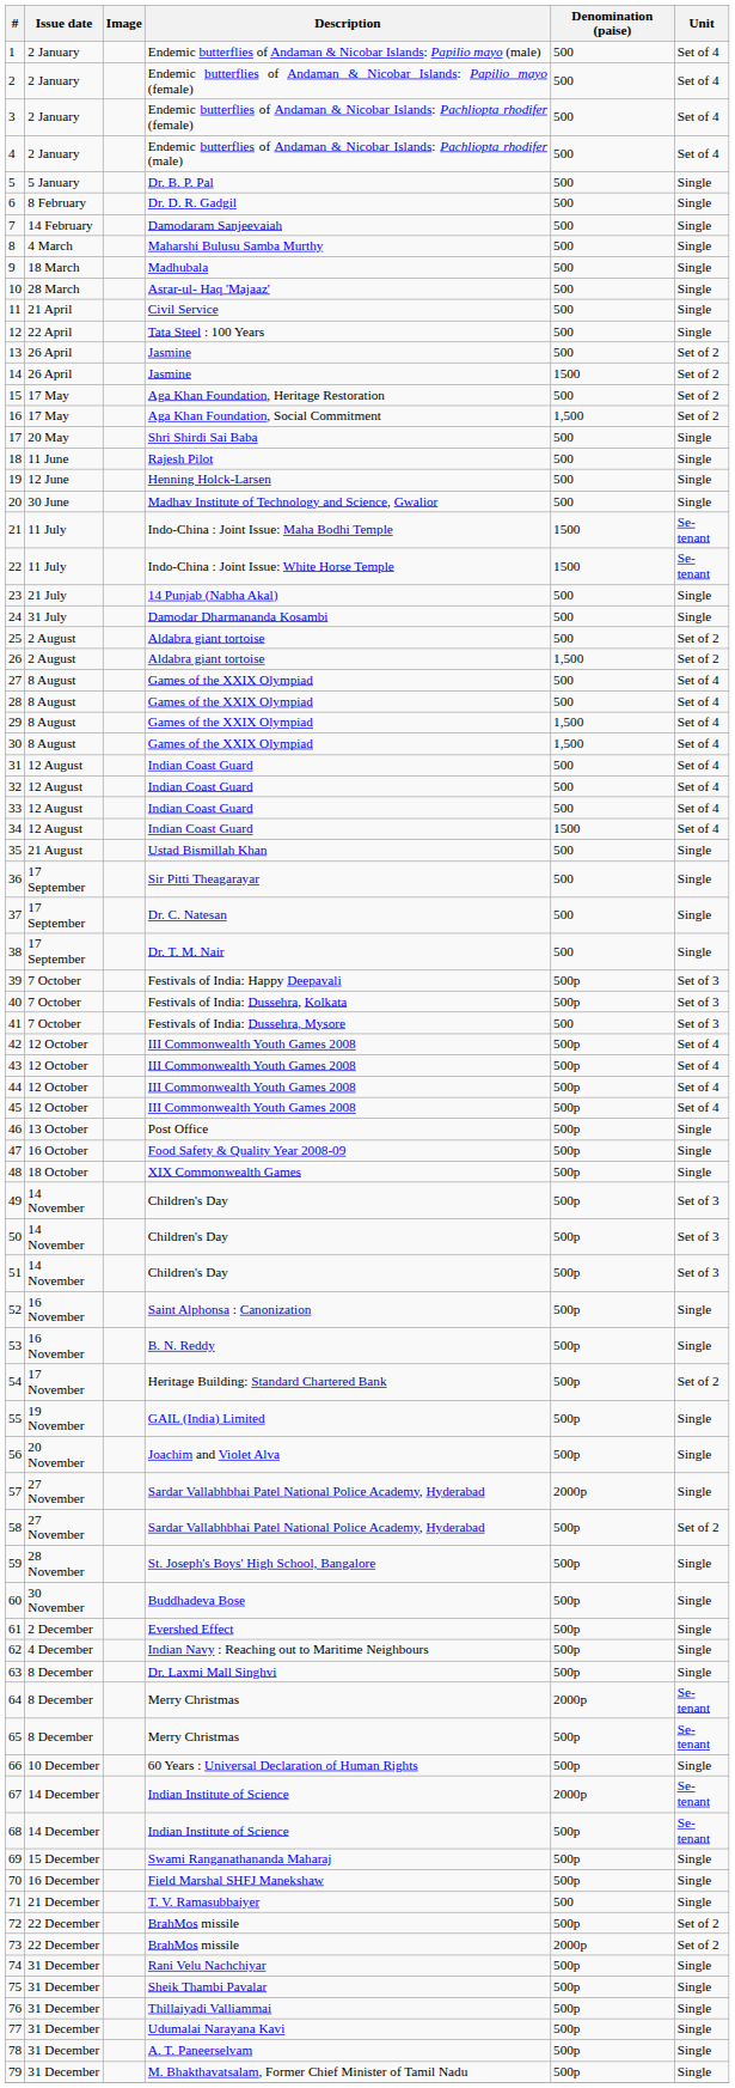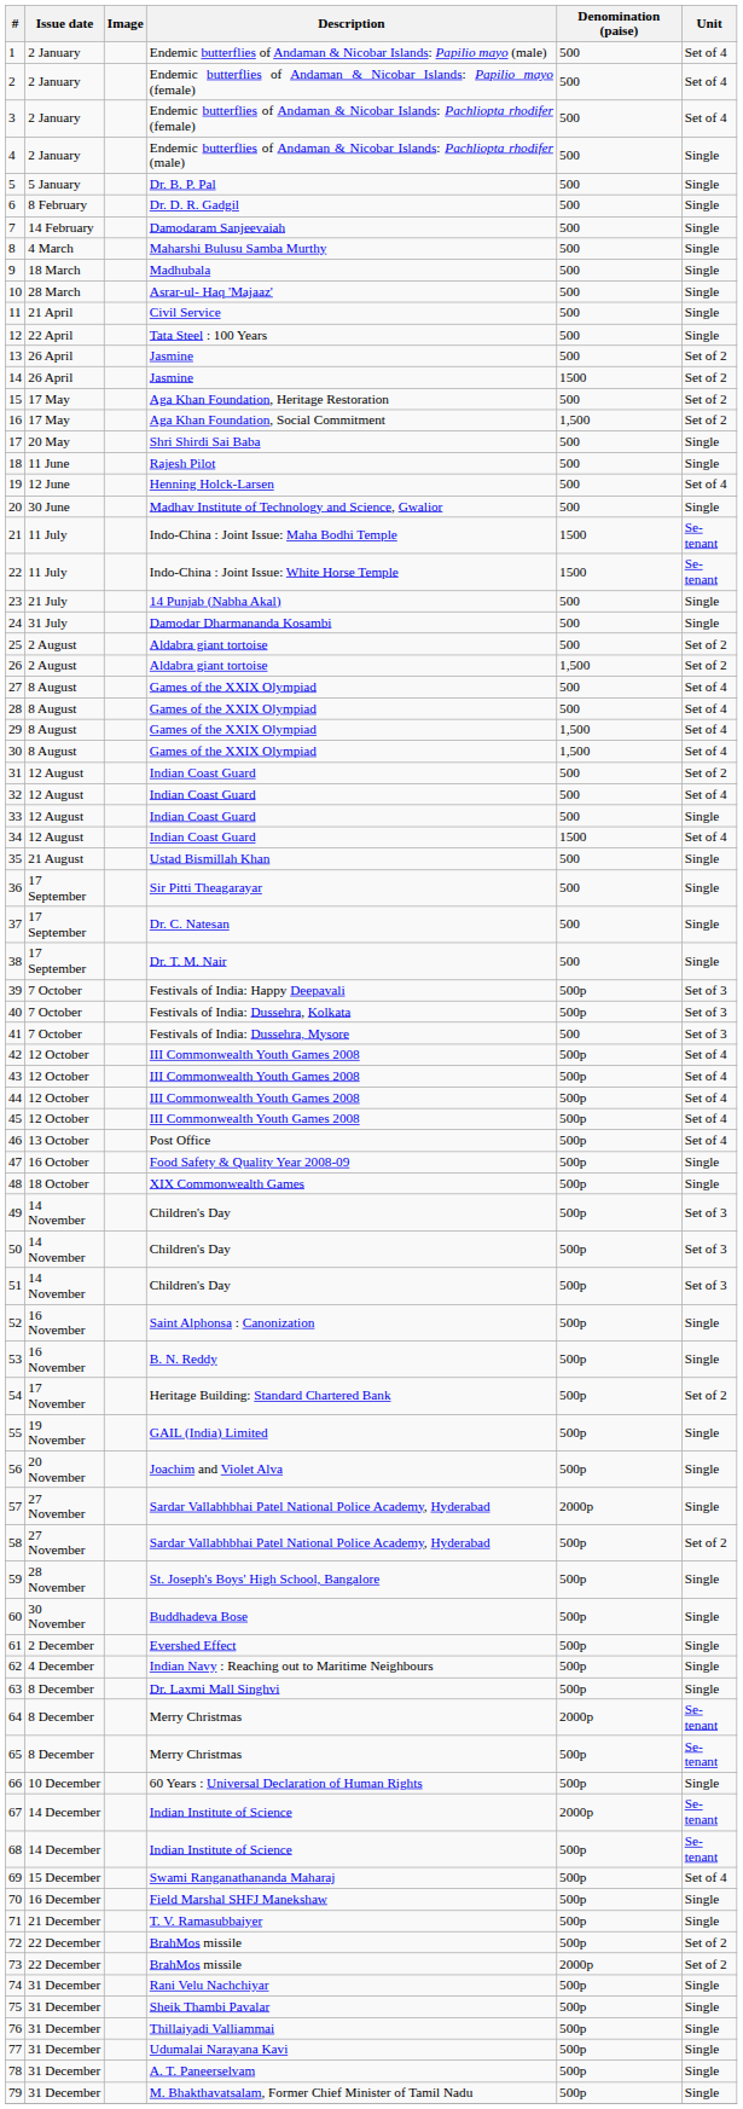 <table class="wikitable" style="text-align:justify" width="98%">
 <tr>
 <th>#</th>
 <th>Issue date</th>
 <th>Image</th>
 <th>Description</th>
 <th>Denomination (paise)</th>
 <th>Unit</th>
 </tr>
 <tr>
 <td>1</td>
 <td>2 January</td>
 <td></td>
 <td>Endemic <a href='#'>butterflies</a> of <a href='#'>Andaman & Nicobar Islands</a>: <em><a href='#'>Papilio mayo</a></em> (male)</td>
 <td>500</td>
 <td>Set of 4</td>
 </tr>
 <tr>
 <td>2</td>
 <td>2 January</td>
 <td></td>
 <td>Endemic <a href='#'>butterflies</a> of <a href='#'>Andaman & Nicobar Islands</a>: <em><a href='#'>Papilio mayo</a></em> (female)</td>
 <td>500</td>
 <td>Set of 4</td>
 </tr>
 <tr>
 <td>3</td>
 <td>2 January</td>
 <td></td>
 <td>Endemic <a href='#'>butterflies</a> of <a href='#'>Andaman & Nicobar Islands</a>: <em><a href='#'>Pachliopta rhodifer</a></em> (female)</td>
 <td>500</td>
 <td>Set of 4</td>
 </tr>
 <tr>
 <td>4</td>
 <td>2 January</td>
 <td></td>
 <td>Endemic <a href='#'>butterflies</a> of <a href='#'>Andaman & Nicobar Islands</a>: <em><a href='#'>Pachliopta rhodifer</a></em> (male)</td>
 <td>500</td>
-<td>Set of 4</td>
+<td>Single</td>
 </tr>
 <tr>
 <td>5</td>
 <td>5 January</td>
 <td></td>
 <td><a href='#'>Dr. B. P. Pal</a></td>
 <td>500</td>
 <td>Single</td>
 </tr>
 <tr>
 <td>6</td>
 <td>8 February</td>
 <td></td>
 <td><a href='#'>Dr. D. R. Gadgil</a></td>
 <td>500</td>
 <td>Single</td>
 </tr>
 <tr>
 <td>7</td>
 <td>14 February</td>
 <td></td>
 <td><a href='#'>Damodaram Sanjeevaiah</a></td>
 <td>500</td>
 <td>Single</td>
 </tr>
 <tr>
 <td>8</td>
 <td>4 March</td>
 <td></td>
 <td><a href='#'>Maharshi Bulusu Samba Murthy</a></td>
 <td>500</td>
 <td>Single</td>
 </tr>
 <tr>
 <td>9</td>
 <td>18 March</td>
 <td></td>
 <td><a href='#'>Madhubala</a></td>
 <td>500</td>
 <td>Single</td>
 </tr>
 <tr>
 <td>10</td>
 <td>28 March</td>
 <td></td>
 <td><a href='#'>Asrar-ul- Haq 'Majaaz'</a></td>
 <td>500</td>
 <td>Single</td>
 </tr>
 <tr>
 <td>11</td>
 <td>21 April</td>
 <td></td>
 <td><a href='#'>Civil Service</a></td>
 <td>500</td>
 <td>Single</td>
 </tr>
 <tr>
 <td>12</td>
 <td>22 April</td>
 <td></td>
 <td><a href='#'>Tata Steel</a> : 100 Years</td>
 <td>500</td>
 <td>Single</td>
 </tr>
 <tr>
 <td>13</td>
 <td>26 April</td>
 <td></td>
 <td><a href='#'>Jasmine</a></td>
 <td>500</td>
 <td>Set of 2</td>
 </tr>
 <tr>
 <td>14</td>
 <td>26 April</td>
 <td></td>
 <td><a href='#'>Jasmine</a></td>
 <td>1500</td>
 <td>Set of 2</td>
 </tr>
 <tr>
 <td>15</td>
 <td>17 May</td>
 <td></td>
 <td><a href='#'>Aga Khan Foundation</a>, Heritage Restoration</td>
 <td>500</td>
 <td>Set of 2</td>
 </tr>
 <tr>
 <td>16</td>
 <td>17 May</td>
 <td></td>
 <td><a href='#'>Aga Khan Foundation</a>, Social Commitment</td>
 <td>1,500</td>
 <td>Set of 2</td>
 </tr>
 <tr>
 <td>17</td>
 <td>20 May</td>
 <td></td>
 <td><a href='#'>Shri Shirdi Sai Baba</a></td>
 <td>500</td>
 <td>Single</td>
 </tr>
 <tr>
 <td>18</td>
 <td>11 June</td>
 <td></td>
 <td><a href='#'>Rajesh Pilot</a></td>
 <td>500</td>
 <td>Single</td>
 </tr>
 <tr>
 <td>19</td>
 <td>12 June</td>
 <td></td>
 <td><a href='#'>Henning Holck-Larsen</a></td>
 <td>500</td>
-<td>Single</td>
+<td>Set of 4</td>
 </tr>
 <tr>
 <td>20</td>
 <td>30 June</td>
 <td></td>
 <td><a href='#'>Madhav Institute of Technology and Science</a>, <a href='#'>Gwalior</a></td>
 <td>500</td>
 <td>Single</td>
 </tr>
 <tr>
 <td>21</td>
 <td>11 July</td>
 <td></td>
 <td>Indo-China : Joint Issue: <a href='#'>Maha Bodhi Temple</a></td>
 <td>1500</td>
 <td><a href='#'>Se-tenant</a></td>
 </tr>
 <tr>
 <td>22</td>
 <td>11 July</td>
 <td></td>
 <td>Indo-China : Joint Issue: <a href='#'>White Horse Temple</a></td>
 <td>1500</td>
 <td><a href='#'>Se-tenant</a></td>
 </tr>
 <tr>
 <td>23</td>
 <td>21 July</td>
 <td></td>
 <td><a href='#'>14 Punjab (Nabha Akal)</a></td>
 <td>500</td>
 <td>Single</td>
 </tr>
 <tr>
 <td>24</td>
 <td>31 July</td>
 <td></td>
 <td><a href='#'>Damodar Dharmananda Kosambi</a></td>
 <td>500</td>
 <td>Single</td>
 </tr>
 <tr>
 <td>25</td>
 <td>2 August</td>
 <td></td>
 <td><a href='#'>Aldabra giant tortoise</a></td>
 <td>500</td>
 <td>Set of 2</td>
 </tr>
 <tr>
 <td>26</td>
 <td>2 August</td>
 <td></td>
 <td><a href='#'>Aldabra giant tortoise</a></td>
 <td>1,500</td>
 <td>Set of 2</td>
 </tr>
 <tr>
 <td>27</td>
 <td>8 August</td>
 <td></td>
 <td><a href='#'>Games of the XXIX Olympiad</a></td>
 <td>500</td>
 <td>Set of 4</td>
 </tr>
 <tr>
 <td>28</td>
 <td>8 August</td>
 <td></td>
 <td><a href='#'>Games of the XXIX Olympiad</a></td>
 <td>500</td>
 <td>Set of 4</td>
 </tr>
 <tr>
 <td>29</td>
 <td>8 August</td>
 <td></td>
 <td><a href='#'>Games of the XXIX Olympiad</a></td>
 <td>1,500</td>
 <td>Set of 4</td>
 </tr>
 <tr>
 <td>30</td>
 <td>8 August</td>
 <td></td>
 <td><a href='#'>Games of the XXIX Olympiad</a></td>
 <td>1,500</td>
 <td>Set of 4</td>
 </tr>
 <tr>
 <td>31</td>
 <td>12 August</td>
 <td></td>
 <td><a href='#'>Indian Coast Guard</a></td>
 <td>500</td>
-<td>Set of 4</td>
+<td>Set of 2</td>
 </tr>
 <tr>
 <td>32</td>
 <td>12 August</td>
 <td></td>
 <td><a href='#'>Indian Coast Guard</a></td>
 <td>500</td>
 <td>Set of 4</td>
 </tr>
 <tr>
 <td>33</td>
 <td>12 August</td>
 <td></td>
 <td><a href='#'>Indian Coast Guard</a></td>
 <td>500</td>
-<td>Set of 4</td>
+<td>Single</td>
 </tr>
 <tr>
 <td>34</td>
 <td>12 August</td>
 <td></td>
 <td><a href='#'>Indian Coast Guard</a></td>
 <td>1500</td>
 <td>Set of 4</td>
 </tr>
 <tr>
 <td>35</td>
 <td>21 August</td>
 <td></td>
 <td><a href='#'>Ustad Bismillah Khan</a></td>
 <td>500</td>
 <td>Single</td>
 </tr>
 <tr>
 <td>36</td>
 <td>17 September</td>
 <td></td>
 <td><a href='#'>Sir Pitti Theagarayar</a></td>
 <td>500</td>
 <td>Single</td>
 </tr>
 <tr>
 <td>37</td>
 <td>17 September</td>
 <td></td>
 <td><a href='#'>Dr. C. Natesan</a></td>
 <td>500</td>
 <td>Single</td>
 </tr>
 <tr>
 <td>38</td>
 <td>17 September</td>
 <td></td>
 <td><a href='#'>Dr. T. M. Nair</a></td>
 <td>500</td>
 <td>Single</td>
 </tr>
 <tr>
 <td>39</td>
 <td>7 October</td>
 <td></td>
 <td>Festivals of India: Happy <a href='#'>Deepavali</a></td>
 <td>500p</td>
 <td>Set of 3</td>
 </tr>
 <tr>
 <td>40</td>
 <td>7 October</td>
 <td></td>
 <td>Festivals of India: <a href='#'>Dussehra</a>, <a href='#'>Kolkata</a></td>
 <td>500p</td>
 <td>Set of 3</td>
 </tr>
 <tr>
 <td>41</td>
 <td>7 October</td>
 <td></td>
 <td>Festivals of India: <a href='#'>Dussehra, Mysore</a></td>
 <td>500</td>
 <td>Set of 3</td>
 </tr>
 <tr>
 <td>42</td>
 <td>12 October</td>
 <td></td>
 <td><a href='#'>III Commonwealth Youth Games 2008</a></td>
 <td>500p</td>
 <td>Set of 4</td>
 </tr>
 <tr>
 <td>43</td>
 <td>12 October</td>
 <td></td>
 <td><a href='#'>III Commonwealth Youth Games 2008</a></td>
 <td>500p</td>
 <td>Set of 4</td>
 </tr>
 <tr>
 <td>44</td>
 <td>12 October</td>
 <td></td>
 <td><a href='#'>III Commonwealth Youth Games 2008</a></td>
 <td>500p</td>
 <td>Set of 4</td>
 </tr>
 <tr>
 <td>45</td>
 <td>12 October</td>
 <td></td>
 <td><a href='#'>III Commonwealth Youth Games 2008</a></td>
 <td>500p</td>
 <td>Set of 4</td>
 </tr>
 <tr>
 <td>46</td>
 <td>13 October</td>
 <td></td>
 <td>Post Office</td>
 <td>500p</td>
-<td>Single</td>
+<td>Set of 4</td>
 </tr>
 <tr>
 <td>47</td>
 <td>16 October</td>
 <td></td>
 <td><a href='#'>Food Safety & Quality Year 2008-09</a></td>
 <td>500p</td>
 <td>Single</td>
 </tr>
 <tr>
 <td>48</td>
 <td>18 October</td>
 <td></td>
 <td><a href='#'>XIX Commonwealth Games</a></td>
 <td>500p</td>
 <td>Single</td>
 </tr>
 <tr>
 <td>49</td>
 <td>14 November</td>
 <td></td>
 <td>Children's Day</td>
 <td>500p</td>
 <td>Set of 3</td>
 </tr>
 <tr>
 <td>50</td>
 <td>14 November</td>
 <td></td>
 <td>Children's Day</td>
 <td>500p</td>
 <td>Set of 3</td>
 </tr>
 <tr>
 <td>51</td>
 <td>14 November</td>
 <td></td>
 <td>Children's Day</td>
 <td>500p</td>
 <td>Set of 3</td>
 </tr>
 <tr>
 <td>52</td>
 <td>16 November</td>
 <td></td>
 <td><a href='#'>Saint Alphonsa</a> : <a href='#'>Canonization</a></td>
 <td>500p</td>
 <td>Single</td>
 </tr>
 <tr>
 <td>53</td>
 <td>16 November</td>
 <td></td>
 <td><a href='#'>B. N. Reddy</a></td>
 <td>500p</td>
 <td>Single</td>
 </tr>
 <tr>
 <td>54</td>
 <td>17 November</td>
 <td></td>
 <td>Heritage Building: <a href='#'>Standard Chartered Bank</a></td>
 <td>500p</td>
 <td>Set of 2</td>
 </tr>
 <tr>
 <td>55</td>
 <td>19 November</td>
 <td></td>
 <td><a href='#'>GAIL (India) Limited</a></td>
 <td>500p</td>
 <td>Single</td>
 </tr>
 <tr>
 <td>56</td>
 <td>20 November</td>
 <td></td>
 <td><a href='#'>Joachim</a> and <a href='#'>Violet Alva</a></td>
 <td>500p</td>
 <td>Single</td>
 </tr>
 <tr>
 <td>57</td>
 <td>27 November</td>
 <td></td>
 <td><a href='#'>Sardar Vallabhbhai Patel National Police Academy</a>, <a href='#'>Hyderabad</a></td>
 <td>2000p</td>
 <td>Single</td>
 </tr>
 <tr>
 <td>58</td>
 <td>27 November</td>
 <td></td>
 <td><a href='#'>Sardar Vallabhbhai Patel National Police Academy</a>, <a href='#'>Hyderabad</a></td>
 <td>500p</td>
 <td>Set of 2</td>
 </tr>
 <tr>
 <td>59</td>
 <td>28 November</td>
 <td></td>
 <td><a href='#'>St. Joseph's Boys' High School, Bangalore</a></td>
 <td>500p</td>
 <td>Single</td>
 </tr>
 <tr>
 <td>60</td>
 <td>30 November</td>
 <td></td>
 <td><a href='#'>Buddhadeva Bose</a></td>
 <td>500p</td>
 <td>Single</td>
 </tr>
 <tr>
 <td>61</td>
 <td>2 December</td>
 <td></td>
 <td><a href='#'>Evershed Effect</a></td>
 <td>500p</td>
 <td>Single</td>
 </tr>
 <tr>
 <td>62</td>
 <td>4 December</td>
 <td></td>
 <td><a href='#'>Indian Navy</a> : Reaching out to Maritime Neighbours</td>
 <td>500p</td>
 <td>Single</td>
 </tr>
 <tr>
 <td>63</td>
 <td>8 December</td>
 <td></td>
 <td><a href='#'>Dr. Laxmi Mall Singhvi</a></td>
 <td>500p</td>
 <td>Single</td>
 </tr>
 <tr>
 <td>64</td>
 <td>8 December</td>
 <td></td>
 <td>Merry Christmas</td>
 <td>2000p</td>
 <td><a href='#'>Se-tenant</a></td>
 </tr>
 <tr>
 <td>65</td>
 <td>8 December</td>
 <td></td>
 <td>Merry Christmas</td>
 <td>500p</td>
 <td><a href='#'>Se-tenant</a></td>
 </tr>
 <tr>
 <td>66</td>
 <td>10 December</td>
 <td></td>
 <td>60 Years : <a href='#'>Universal Declaration of Human Rights</a></td>
 <td>500p</td>
 <td>Single</td>
 </tr>
 <tr>
 <td>67</td>
 <td>14 December</td>
 <td></td>
 <td><a href='#'>Indian Institute of Science</a></td>
 <td>2000p</td>
 <td><a href='#'>Se-tenant</a></td>
 </tr>
 <tr>
 <td>68</td>
 <td>14 December</td>
 <td></td>
 <td><a href='#'>Indian Institute of Science</a></td>
 <td>500p</td>
 <td><a href='#'>Se-tenant</a></td>
 </tr>
 <tr>
 <td>69</td>
 <td>15 December</td>
 <td></td>
 <td><a href='#'>Swami Ranganathananda Maharaj</a></td>
 <td>500p</td>
-<td>Single</td>
+<td>Set of 4</td>
 </tr>
 <tr>
 <td>70</td>
 <td>16 December</td>
 <td></td>
 <td><a href='#'>Field Marshal SHFJ Manekshaw</a></td>
 <td>500p</td>
 <td>Single</td>
 </tr>
 <tr>
 <td>71</td>
 <td>21 December</td>
 <td></td>
 <td><a href='#'>T. V. Ramasubbaiyer</a></td>
-<td>500</td>
+<td>500p</td>
 <td>Single</td>
 </tr>
 <tr>
 <td>72</td>
 <td>22 December</td>
 <td></td>
 <td><a href='#'>BrahMos</a> missile</td>
 <td>500p</td>
 <td>Set of 2</td>
 </tr>
 <tr>
 <td>73</td>
 <td>22 December</td>
 <td></td>
 <td><a href='#'>BrahMos</a> missile</td>
 <td>2000p</td>
 <td>Set of 2</td>
 </tr>
 <tr>
 <td>74</td>
 <td>31 December</td>
 <td></td>
 <td><a href='#'>Rani Velu Nachchiyar</a></td>
 <td>500p</td>
 <td>Single</td>
 </tr>
 <tr>
 <td>75</td>
 <td>31 December</td>
 <td></td>
 <td><a href='#'>Sheik Thambi Pavalar</a></td>
 <td>500p</td>
 <td>Single</td>
 </tr>
 <tr>
 <td>76</td>
 <td>31 December</td>
 <td></td>
 <td><a href='#'>Thillaiyadi Valliammai</a></td>
 <td>500p</td>
 <td>Single</td>
 </tr>
 <tr>
 <td>77</td>
 <td>31 December</td>
 <td></td>
 <td><a href='#'>Udumalai Narayana Kavi</a></td>
 <td>500p</td>
 <td>Single</td>
 </tr>
 <tr>
 <td>78</td>
 <td>31 December</td>
 <td></td>
 <td><a href='#'>A. T. Paneerselvam</a></td>
 <td>500p</td>
 <td>Single</td>
 </tr>
 <tr>
 <td>79</td>
 <td>31 December</td>
 <td></td>
 <td><a href='#'>M. Bhakthavatsalam</a>, Former Chief Minister of Tamil Nadu</td>
 <td>500p</td>
 <td>Single</td>
 </tr>
 <tr>
 </tr>
 </table>
